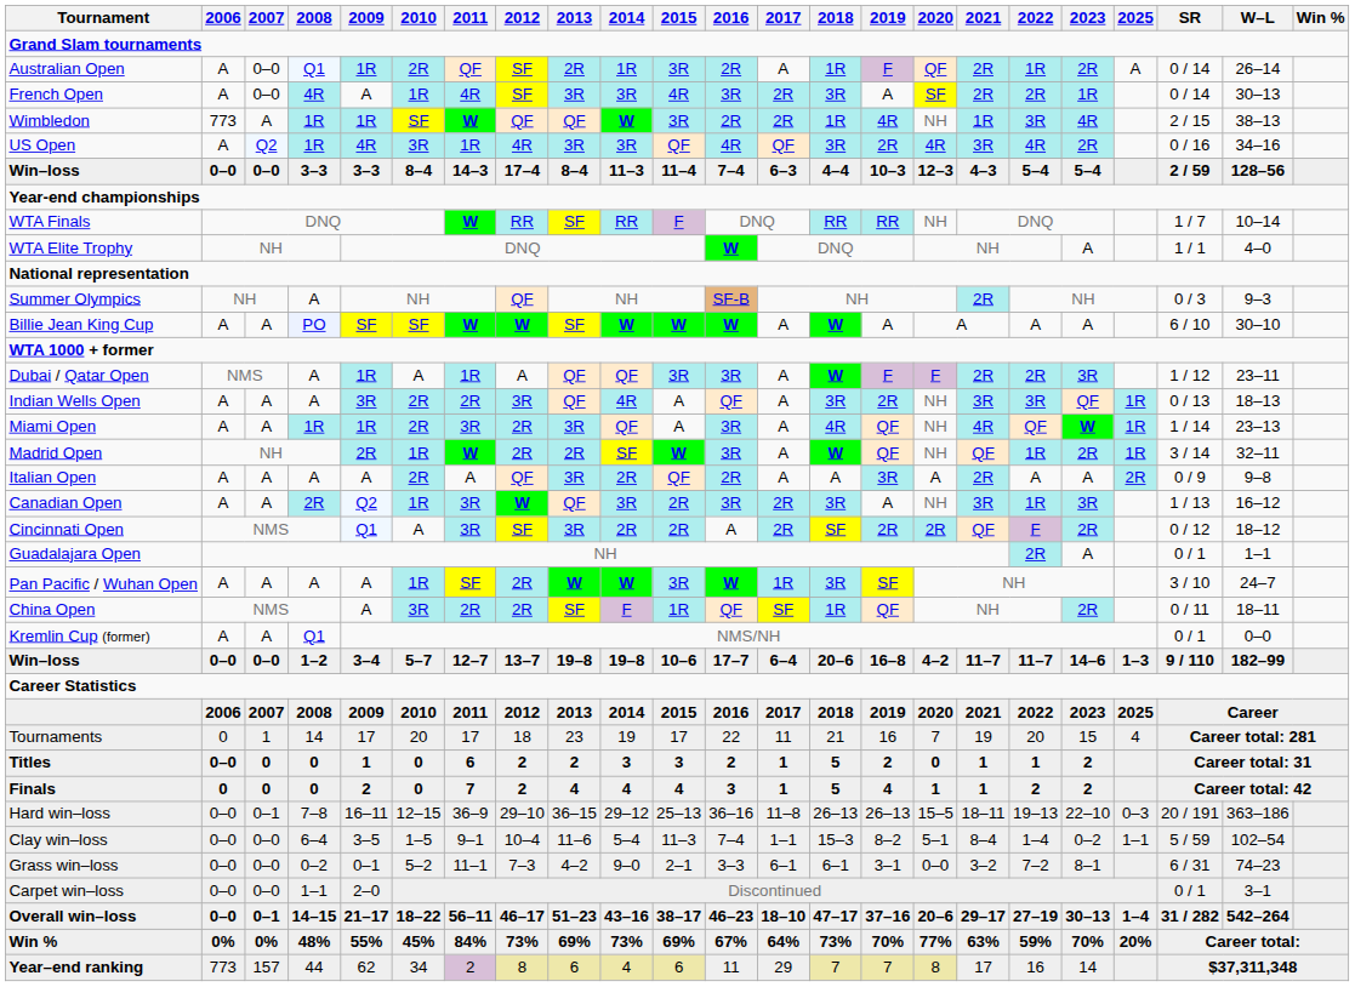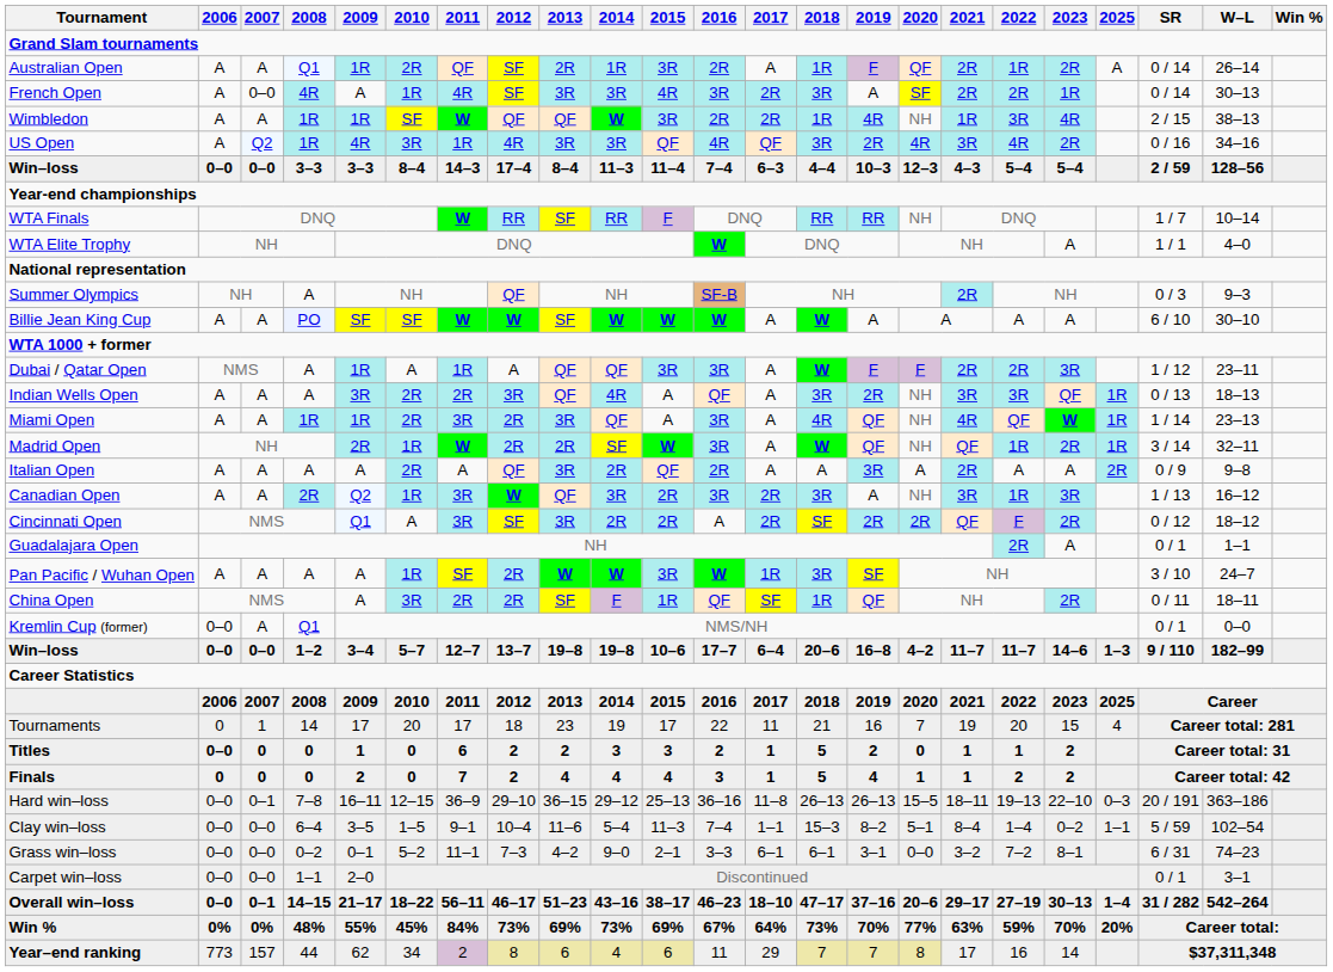 <table class="wikitable nowrap" style=text-align:center;>
 <tr>
 <th>Tournament</th>
 <th><a href='#'>2006</a></th>
 <th><a href='#'>2007</a></th>
 <th><a href='#'>2008</a></th>
 <th><a href='#'>2009</a></th>
 <th><a href='#'>2010</a></th>
 <th><a href='#'>2011</a></th>
 <th><a href='#'>2012</a></th>
 <th><a href='#'>2013</a></th>
 <th><a href='#'>2014</a></th>
 <th><a href='#'>2015</a></th>
 <th><a href='#'>2016</a></th>
 <th><a href='#'>2017</a></th>
 <th><a href='#'>2018</a></th>
 <th><a href='#'>2019</a></th>
 <th><a href='#'>2020</a></th>
 <th><a href='#'>2021</a></th>
 <th><a href='#'>2022</a></th>
 <th><a href='#'>2023</a></th>
 <th><a href='#'>2025</a></th>
 <th>SR</th>
 <th>W–L</th>
 <th>Win %</th>
 </tr>
 <tr>
 <td colspan="23" align=left><a href='#'><strong>Grand Slam tournaments</strong></a></td>
 </tr>
 <tr>
 <td align=left><a href='#'>Australian Open</a></td>
 <td>A</td>
-<td>0–0</td>
+<td>A</td>
 <td bgcolor=f0f8ff><a href='#'>Q1</a></td>
 <td bgcolor=afeeee><a href='#'>1R</a></td>
 <td bgcolor=afeeee><a href='#'>2R</a></td>
 <td bgcolor=ffebcd><a href='#'>QF</a></td>
 <td bgcolor=yellow><a href='#'>SF</a></td>
 <td bgcolor=afeeee><a href='#'>2R</a></td>
 <td bgcolor=afeeee><a href='#'>1R</a></td>
 <td bgcolor=afeeee><a href='#'>3R</a></td>
 <td bgcolor=afeeee><a href='#'>2R</a></td>
 <td>A</td>
 <td bgcolor=afeeee><a href='#'>1R</a></td>
 <td bgcolor=thistle><a href='#'>F</a></td>
 <td bgcolor=ffebcd><a href='#'>QF</a></td>
 <td bgcolor=afeeee><a href='#'>2R</a></td>
 <td bgcolor=afeeee><a href='#'>1R</a></td>
 <td bgcolor=afeeee><a href='#'>2R</a></td>
 <td>A</td>
 <td>0 / 14</td>
 <td>26–14</td>
 <td></td>
 </tr>
 <tr>
 <td align=left><a href='#'>French Open</a></td>
 <td>A</td>
 <td>0–0</td>
 <td bgcolor=afeeee><a href='#'>4R</a></td>
 <td>A</td>
 <td bgcolor=afeeee><a href='#'>1R</a></td>
 <td bgcolor=afeeee><a href='#'>4R</a></td>
 <td bgcolor=yellow><a href='#'>SF</a></td>
 <td bgcolor=afeeee><a href='#'>3R</a></td>
 <td bgcolor=afeeee><a href='#'>3R</a></td>
 <td bgcolor=afeeee><a href='#'>4R</a></td>
 <td bgcolor=afeeee><a href='#'>3R</a></td>
 <td bgcolor=afeeee><a href='#'>2R</a></td>
 <td bgcolor=afeeee><a href='#'>3R</a></td>
 <td>A</td>
 <td bgcolor=yellow><a href='#'>SF</a></td>
 <td bgcolor=afeeee><a href='#'>2R</a></td>
 <td bgcolor=afeeee><a href='#'>2R</a></td>
 <td bgcolor=afeeee><a href='#'>1R</a></td>
 <td></td>
 <td>0 / 14</td>
 <td>30–13</td>
 <td></td>
 </tr>
 <tr>
 <td align=left><a href='#'>Wimbledon</a></td>
-<td>773</td>
+<td>A</td>
 <td>A</td>
 <td bgcolor=afeeee><a href='#'>1R</a></td>
 <td bgcolor=afeeee><a href='#'>1R</a></td>
 <td bgcolor=yellow><a href='#'>SF</a></td>
 <td bgcolor=lime><a href='#'><strong>W</strong></a></td>
 <td bgcolor=ffebcd><a href='#'>QF</a></td>
 <td bgcolor=ffebcd><a href='#'>QF</a></td>
 <td bgcolor=lime><a href='#'><strong>W</strong></a></td>
 <td bgcolor=afeeee><a href='#'>3R</a></td>
 <td bgcolor=afeeee><a href='#'>2R</a></td>
 <td bgcolor=afeeee><a href='#'>2R</a></td>
 <td bgcolor=afeeee><a href='#'>1R</a></td>
 <td bgcolor=afeeee><a href='#'>4R</a></td>
 <td style=color:#767676>NH</td>
 <td bgcolor=afeeee><a href='#'>1R</a></td>
 <td bgcolor=afeeee><a href='#'>3R</a></td>
 <td bgcolor=afeeee><a href='#'>4R</a></td>
 <td></td>
 <td>2 / 15</td>
 <td>38–13</td>
 <td></td>
 </tr>
 <tr>
 <td align=left><a href='#'>US Open</a></td>
 <td>A</td>
 <td bgcolor=f0f8ff><a href='#'>Q2</a></td>
 <td bgcolor=afeeee><a href='#'>1R</a></td>
 <td bgcolor=afeeee><a href='#'>4R</a></td>
 <td bgcolor=afeeee><a href='#'>3R</a></td>
 <td bgcolor=afeeee><a href='#'>1R</a></td>
 <td bgcolor=afeeee><a href='#'>4R</a></td>
 <td bgcolor=afeeee><a href='#'>3R</a></td>
 <td bgcolor=afeeee><a href='#'>3R</a></td>
 <td bgcolor=ffebcd><a href='#'>QF</a></td>
 <td bgcolor=afeeee><a href='#'>4R</a></td>
 <td bgcolor=ffebcd><a href='#'>QF</a></td>
 <td bgcolor=afeeee><a href='#'>3R</a></td>
 <td bgcolor=afeeee><a href='#'>2R</a></td>
 <td bgcolor=afeeee><a href='#'>4R</a></td>
 <td bgcolor=afeeee><a href='#'>3R</a></td>
 <td bgcolor=afeeee><a href='#'>4R</a></td>
 <td bgcolor=afeeee><a href='#'>2R</a></td>
 <td></td>
 <td>0 / 16</td>
 <td>34–16</td>
 <td></td>
 </tr>
 <tr style=font-weight:bold;background:#efefef>
 <td style=text-align:left>Win–loss</td>
 <td>0–0</td>
 <td>0–0</td>
 <td>3–3</td>
 <td>3–3</td>
 <td>8–4</td>
 <td>14–3</td>
 <td>17–4</td>
 <td>8–4</td>
 <td>11–3</td>
 <td>11–4</td>
 <td>7–4</td>
 <td>6–3</td>
 <td>4–4</td>
 <td>10–3</td>
 <td>12–3</td>
 <td>4–3</td>
 <td>5–4</td>
 <td>5–4</td>
 <td></td>
 <td>2 / 59</td>
 <td>128–56</td>
 <td></td>
 </tr>
 <tr>
 <td colspan="23" align="left"><strong>Year-end championships</strong></td>
 </tr>
 <tr>
 <td align=left><a href='#'>WTA Finals</a></td>
 <td colspan=5 style=color:#767676>DNQ</td>
 <td bgcolor=lime><a href='#'><strong>W</strong></a></td>
 <td bgcolor=afeeee><a href='#'>RR</a></td>
 <td bgcolor=yellow><a href='#'>SF</a></td>
 <td bgcolor=afeeee><a href='#'>RR</a></td>
 <td bgcolor=thistle><a href='#'>F</a></td>
 <td colspan=2 style=color:#767676>DNQ</td>
 <td bgcolor=afeeee><a href='#'>RR</a></td>
 <td bgcolor=afeeee><a href='#'>RR</a></td>
 <td style=color:#767676>NH</td>
 <td colspan=3 style=color:#767676>DNQ</td>
 <td></td>
 <td>1 / 7</td>
 <td>10–14</td>
 <td></td>
 </tr>
 <tr>
 <td align=left><a href='#'>WTA Elite Trophy</a></td>
 <td colspan=3 style=color:#767676>NH</td>
 <td colspan=7 style=color:#767676>DNQ</td>
 <td bgcolor=lime><a href='#'><strong>W</strong></a></td>
 <td colspan=3 style=color:#767676>DNQ</td>
 <td colspan="3" style="color:#767676">NH</td>
 <td>A</td>
 <td></td>
 <td>1 / 1</td>
 <td>4–0</td>
 <td></td>
 </tr>
 <tr>
 <td colspan="23" align="left"><strong>National representation</strong></td>
 </tr>
 <tr>
 <td align=left><a href='#'>Summer Olympics</a></td>
 <td colspan=2 style=color:#767676>NH</td>
 <td>A</td>
 <td colspan=3 style=color:#767676>NH</td>
 <td bgcolor=ffebcd><a href='#'>QF</a></td>
 <td colspan=3 style=color:#767676>NH</td>
 <td bgcolor=E5B47D><a href='#'>SF-B</a></td>
 <td colspan=4 style=color:#767676>NH</td>
 <td bgcolor=afeeee><a href='#'>2R</a></td>
 <td colspan="3" style="color:#767676">NH</td>
 <td>0 / 3</td>
 <td>9–3</td>
 <td></td>
 </tr>
 <tr>
 <td align=left><a href='#'>Billie Jean King Cup</a></td>
 <td>A</td>
 <td>A</td>
 <td bgcolor=ecf2ff><a href='#'>PO</a></td>
 <td bgcolor=yellow><a href='#'>SF</a></td>
 <td bgcolor=yellow><a href='#'>SF</a></td>
 <td bgcolor=lime><a href='#'><strong>W</strong></a></td>
 <td bgcolor=lime><a href='#'><strong>W</strong></a></td>
 <td bgcolor=yellow><a href='#'>SF</a></td>
 <td bgcolor=lime><a href='#'><strong>W</strong></a></td>
 <td bgcolor=lime><a href='#'><strong>W</strong></a></td>
 <td bgcolor=lime><a href='#'><strong>W</strong></a></td>
 <td>A</td>
 <td bgcolor=lime><a href='#'><strong>W</strong></a></td>
 <td>A</td>
 <td colspan="2">A</td>
 <td>A</td>
 <td>A</td>
 <td></td>
 <td>6 / 10</td>
 <td>30–10</td>
 <td></td>
 </tr>
 <tr>
 <td colspan="23" align="left"><strong><a href='#'>WTA 1000</a> + former</strong></td>
 </tr>
 <tr>
 <td align=left><a href='#'>Dubai</a> / <a href='#'>Qatar Open</a></td>
 <td colspan=2 style=color:#767676>NMS</td>
 <td>A</td>
 <td bgcolor=afeeee><a href='#'>1R</a></td>
 <td>A</td>
 <td bgcolor=afeeee><a href='#'>1R</a></td>
 <td>A</td>
 <td bgcolor=ffebcd><a href='#'>QF</a></td>
 <td bgcolor=ffebcd><a href='#'>QF</a></td>
 <td bgcolor=afeeee><a href='#'>3R</a></td>
 <td bgcolor=afeeee><a href='#'>3R</a></td>
 <td>A</td>
 <td bgcolor=lime><a href='#'><strong>W</strong></a></td>
 <td bgcolor=thistle><a href='#'>F</a></td>
 <td bgcolor=thistle><a href='#'>F</a></td>
 <td bgcolor=afeeee><a href='#'>2R</a></td>
 <td bgcolor=afeeee><a href='#'>2R</a></td>
 <td bgcolor=afeeee><a href='#'>3R</a></td>
 <td></td>
 <td>1 / 12</td>
 <td>23–11</td>
 <td></td>
 </tr>
 <tr>
 <td align=left><a href='#'>Indian Wells Open</a></td>
 <td>A</td>
 <td>A</td>
 <td>A</td>
 <td bgcolor=afeeee><a href='#'>3R</a></td>
 <td bgcolor=afeeee><a href='#'>2R</a></td>
 <td bgcolor=afeeee><a href='#'>2R</a></td>
 <td bgcolor=afeeee><a href='#'>3R</a></td>
 <td bgcolor=ffebcd><a href='#'>QF</a></td>
 <td bgcolor=afeeee><a href='#'>4R</a></td>
 <td>A</td>
 <td bgcolor=ffebcd><a href='#'>QF</a></td>
 <td>A</td>
 <td bgcolor=afeeee><a href='#'>3R</a></td>
 <td bgcolor=afeeee><a href='#'>2R</a></td>
 <td style=color:#767676>NH</td>
 <td bgcolor=afeeee><a href='#'>3R</a></td>
 <td bgcolor=afeeee><a href='#'>3R</a></td>
 <td bgcolor=ffebcd><a href='#'>QF</a></td>
 <td bgcolor=afeeee><a href='#'>1R</a></td>
 <td>0 / 13</td>
 <td>18–13</td>
 <td></td>
 </tr>
 <tr>
 <td align=left><a href='#'>Miami Open</a></td>
 <td>A</td>
 <td>A</td>
 <td bgcolor=afeeee><a href='#'>1R</a></td>
 <td bgcolor=afeeee><a href='#'>1R</a></td>
 <td bgcolor=afeeee><a href='#'>2R</a></td>
 <td bgcolor=afeeee><a href='#'>3R</a></td>
 <td bgcolor=afeeee><a href='#'>2R</a></td>
 <td bgcolor=afeeee><a href='#'>3R</a></td>
 <td bgcolor=ffebcd><a href='#'>QF</a></td>
 <td>A</td>
 <td bgcolor=afeeee><a href='#'>3R</a></td>
 <td>A</td>
 <td bgcolor=afeeee><a href='#'>4R</a></td>
 <td bgcolor=ffebcd><a href='#'>QF</a></td>
 <td style=color:#767676>NH</td>
 <td bgcolor=afeeee><a href='#'>4R</a></td>
 <td bgcolor=ffebcd><a href='#'>QF</a></td>
 <td bgcolor=lime><a href='#'><strong>W</strong></a></td>
 <td bgcolor=afeeee><a href='#'>1R</a></td>
 <td>1 / 14</td>
 <td>23–13</td>
 <td></td>
 </tr>
 <tr>
 <td align=left><a href='#'>Madrid Open</a></td>
 <td colspan=3 style=color:#767676>NH</td>
 <td bgcolor=afeeee><a href='#'>2R</a></td>
 <td bgcolor=afeeee><a href='#'>1R</a></td>
 <td bgcolor=lime><a href='#'><strong>W</strong></a></td>
 <td bgcolor=afeeee><a href='#'>2R</a></td>
 <td bgcolor=afeeee><a href='#'>2R</a></td>
 <td bgcolor=yellow><a href='#'>SF</a></td>
 <td bgcolor=lime><a href='#'><strong>W</strong></a></td>
 <td bgcolor=afeeee><a href='#'>3R</a></td>
 <td>A</td>
 <td bgcolor=lime><a href='#'><strong>W</strong></a></td>
 <td bgcolor=ffebcd><a href='#'>QF</a></td>
 <td style=color:#767676>NH</td>
 <td bgcolor=ffebcd><a href='#'>QF</a></td>
 <td bgcolor="afeeee"><a href='#'>1R</a></td>
 <td bgcolor="afeeee"><a href='#'>2R</a></td>
 <td bgcolor="afeeee"><a href='#'>1R</a></td>
 <td>3 / 14</td>
 <td>32–11</td>
 <td></td>
 </tr>
 <tr>
 <td align=left><a href='#'>Italian Open</a></td>
 <td>A</td>
 <td>A</td>
 <td>A</td>
 <td>A</td>
 <td bgcolor=afeeee><a href='#'>2R</a></td>
 <td>A</td>
 <td bgcolor=ffebcd><a href='#'>QF</a></td>
 <td bgcolor=afeeee><a href='#'>3R</a></td>
 <td bgcolor=afeeee><a href='#'>2R</a></td>
 <td bgcolor=ffebcd><a href='#'>QF</a></td>
 <td bgcolor=afeeee><a href='#'>2R</a></td>
 <td>A</td>
 <td>A</td>
 <td bgcolor=afeeee><a href='#'>3R</a></td>
 <td>A</td>
 <td bgcolor=afeeee><a href='#'>2R</a></td>
 <td>A</td>
 <td>A</td>
 <td bgcolor=afeeee><a href='#'>2R</a></td>
 <td>0 / 9</td>
 <td>9–8</td>
 <td></td>
 </tr>
 <tr>
 <td align=left><a href='#'>Canadian Open</a></td>
 <td>A</td>
 <td>A</td>
 <td bgcolor=afeeee><a href='#'>2R</a></td>
 <td bgcolor=f0f8ff><a href='#'>Q2</a></td>
 <td bgcolor=afeeee><a href='#'>1R</a></td>
 <td bgcolor=afeeee><a href='#'>3R</a></td>
 <td bgcolor=lime><a href='#'><strong>W</strong></a></td>
 <td bgcolor=ffebcd><a href='#'>QF</a></td>
 <td bgcolor=afeeee><a href='#'>3R</a></td>
 <td bgcolor=afeeee><a href='#'>2R</a></td>
 <td bgcolor=afeeee><a href='#'>3R</a></td>
 <td bgcolor=afeeee><a href='#'>2R</a></td>
 <td bgcolor=afeeee><a href='#'>3R</a></td>
 <td>A</td>
 <td style=color:#767676>NH</td>
 <td bgcolor=afeeee><a href='#'>3R</a></td>
 <td bgcolor=afeeee><a href='#'>1R</a></td>
 <td bgcolor=afeeee><a href='#'>3R</a></td>
 <td></td>
 <td>1 / 13</td>
 <td>16–12</td>
 <td></td>
 </tr>
 <tr>
 <td align=left><a href='#'>Cincinnati Open</a></td>
 <td colspan=3 style=color:#767676>NMS</td>
 <td bgcolor=f0f8ff><a href='#'>Q1</a></td>
 <td>A</td>
 <td bgcolor=afeeee><a href='#'>3R</a></td>
 <td bgcolor=yellow><a href='#'>SF</a></td>
 <td bgcolor=afeeee><a href='#'>3R</a></td>
 <td bgcolor=afeeee><a href='#'>2R</a></td>
 <td bgcolor=afeeee><a href='#'>2R</a></td>
 <td>A</td>
 <td bgcolor=afeeee><a href='#'>2R</a></td>
 <td bgcolor=yellow><a href='#'>SF</a></td>
 <td bgcolor=afeeee><a href='#'>2R</a></td>
 <td bgcolor=afeeee><a href='#'>2R</a></td>
 <td bgcolor=ffebcd><a href='#'>QF</a></td>
 <td bgcolor=thistle><a href='#'>F</a></td>
 <td bgcolor=afeeee><a href='#'>2R</a></td>
 <td></td>
 <td>0 / 12</td>
 <td>18–12</td>
 <td></td>
 </tr>
 <tr>
 <td align="left"><a href='#'>Guadalajara Open</a></td>
 <td colspan="16" style="color:#767676">NH</td>
 <td bgcolor="afeeee"><a href='#'>2R</a></td>
 <td>A</td>
 <td></td>
 <td>0 / 1</td>
 <td>1–1</td>
 <td></td>
 </tr>
 <tr>
 <td align=left><a href='#'>Pan Pacific</a> / <a href='#'>Wuhan Open</a><sup></sup></td>
 <td>A</td>
 <td>A</td>
 <td>A</td>
 <td>A</td>
 <td bgcolor=afeeee><a href='#'>1R</a></td>
 <td bgcolor=yellow><a href='#'>SF</a></td>
 <td bgcolor=afeeee><a href='#'>2R</a></td>
 <td bgcolor=lime><a href='#'><strong>W</strong></a></td>
 <td bgcolor=lime><a href='#'><strong>W</strong></a></td>
 <td bgcolor=afeeee><a href='#'>3R</a></td>
 <td bgcolor=lime><a href='#'><strong>W</strong></a></td>
 <td bgcolor=afeeee><a href='#'>1R</a></td>
 <td bgcolor=afeeee><a href='#'>3R</a></td>
 <td bgcolor=yellow><a href='#'>SF</a></td>
 <td colspan="4" style="color:#767676">NH</td>
 <td></td>
 <td>3 / 10</td>
 <td>24–7</td>
 <td></td>
 </tr>
 <tr>
 <td align=left><a href='#'>China Open</a></td>
 <td colspan=3 style=color:#767676>NMS</td>
 <td>A</td>
 <td bgcolor=afeeee><a href='#'>3R</a></td>
 <td bgcolor=afeeee><a href='#'>2R</a></td>
 <td bgcolor=afeeee><a href='#'>2R</a></td>
 <td bgcolor=yellow><a href='#'>SF</a></td>
 <td bgcolor=thistle><a href='#'>F</a></td>
 <td bgcolor=afeeee><a href='#'>1R</a></td>
 <td bgcolor=ffebcd><a href='#'>QF</a></td>
 <td bgcolor=yellow><a href='#'>SF</a></td>
 <td bgcolor=afeeee><a href='#'>1R</a></td>
 <td bgcolor=ffebcd><a href='#'>QF</a></td>
 <td colspan="3" style="color:#767676">NH</td>
 <td bgcolor=afeeee><a href='#'>2R</a></td>
 <td></td>
 <td>0 / 11</td>
 <td>18–11</td>
 <td></td>
 </tr>
 <tr>
 <td align=left><a href='#'>Kremlin Cup</a> <small>(former)</small></td>
-<td>A</td>
+<td>0–0</td>
 <td>A</td>
 <td><a href='#'>Q1</a></td>
 <td colspan="16" style="color:#767676">NMS/NH</td>
 <td>0 / 1</td>
 <td>0–0</td>
 <td></td>
 </tr>
 <tr style=font-weight:bold;background:#efefef>
 <td style=text-align:left>Win–loss</td>
 <td>0–0</td>
 <td>0–0</td>
 <td>1–2</td>
 <td>3–4</td>
 <td>5–7</td>
 <td>12–7</td>
 <td>13–7</td>
 <td>19–8</td>
 <td>19–8</td>
 <td>10–6</td>
 <td>17–7</td>
 <td>6–4</td>
 <td>20–6</td>
 <td>16–8</td>
 <td>4–2</td>
 <td>11–7</td>
 <td>11–7</td>
 <td>14–6</td>
 <td>1–3</td>
 <td>9 / 110</td>
 <td>182–99</td>
 <td></td>
 </tr>
 <tr>
 <td colspan="23" align="left"><strong>Career Statistics</strong></td>
 </tr>
 <tr style=font-weight:bold;background:#efefef>
 <td></td>
 <td>2006</td>
 <td>2007</td>
 <td>2008</td>
 <td>2009</td>
 <td>2010</td>
 <td>2011</td>
 <td>2012</td>
 <td>2013</td>
 <td>2014</td>
 <td>2015</td>
 <td>2016</td>
 <td>2017</td>
 <td>2018</td>
 <td>2019</td>
 <td>2020</td>
 <td>2021</td>
 <td>2022</td>
 <td>2023</td>
 <td>2025</td>
 <td colspan=3>Career</td>
 </tr>
 <tr bgcolor=efefef>
 <td align=left>Tournaments</td>
 <td>0</td>
 <td>1</td>
 <td>14</td>
 <td>17</td>
 <td>20</td>
 <td>17</td>
 <td>18</td>
 <td>23</td>
 <td>19</td>
 <td>17</td>
 <td>22</td>
 <td>11</td>
 <td>21</td>
 <td>16</td>
 <td>7</td>
 <td>19</td>
 <td>20</td>
 <td>15</td>
 <td>4</td>
 <td colspan="3"><strong>Career total: 281</strong></td>
 </tr>
 <tr style=font-weight:bold;background:#efefef>
 <td style=text-align:left>Titles</td>
 <td>0–0</td>
 <td>0</td>
 <td>0</td>
 <td>1</td>
 <td>0</td>
 <td>6</td>
 <td>2</td>
 <td>2</td>
 <td>3</td>
 <td>3</td>
 <td>2</td>
 <td>1</td>
 <td>5</td>
 <td>2</td>
 <td>0</td>
 <td>1</td>
 <td>1</td>
 <td>2</td>
 <td></td>
 <td colspan=3>Career total: 31</td>
 </tr>
 <tr style=font-weight:bold;background:#efefef>
 <td style=text-align:left>Finals</td>
 <td>0</td>
 <td>0</td>
 <td>0</td>
 <td>2</td>
 <td>0</td>
 <td>7</td>
 <td>2</td>
 <td>4</td>
 <td>4</td>
 <td>4</td>
 <td>3</td>
 <td>1</td>
 <td>5</td>
 <td>4</td>
 <td>1</td>
 <td>1</td>
 <td>2</td>
 <td>2</td>
 <td></td>
 <td colspan=3>Career total: 42</td>
 </tr>
 <tr bgcolor=efefef>
 <td align=left>Hard win–loss</td>
 <td>0–0</td>
 <td>0–1</td>
 <td>7–8</td>
 <td>16–11</td>
 <td>12–15</td>
 <td>36–9</td>
 <td>29–10</td>
 <td>36–15</td>
 <td>29–12</td>
 <td>25–13</td>
 <td>36–16</td>
 <td>11–8</td>
 <td>26–13</td>
 <td>26–13</td>
 <td>15–5</td>
 <td>18–11</td>
 <td>19–13</td>
 <td>22–10</td>
 <td>0–3</td>
 <td>20 / 191</td>
 <td>363–186</td>
 <td></td>
 </tr>
 <tr bgcolor=efefef>
 <td align=left>Clay win–loss</td>
 <td>0–0</td>
 <td>0–0</td>
 <td>6–4</td>
 <td>3–5</td>
 <td>1–5</td>
 <td>9–1</td>
 <td>10–4</td>
 <td>11–6</td>
 <td>5–4</td>
 <td>11–3</td>
 <td>7–4</td>
 <td>1–1</td>
 <td>15–3</td>
 <td>8–2</td>
 <td>5–1</td>
 <td>8–4</td>
 <td>1–4</td>
 <td>0–2</td>
 <td>1–1</td>
 <td>5 / 59</td>
 <td>102–54</td>
 <td></td>
 </tr>
 <tr bgcolor=efefef>
 <td align=left>Grass win–loss</td>
 <td>0–0</td>
 <td>0–0</td>
 <td>0–2</td>
 <td>0–1</td>
 <td>5–2</td>
 <td>11–1</td>
 <td>7–3</td>
 <td>4–2</td>
 <td>9–0</td>
 <td>2–1</td>
 <td>3–3</td>
 <td>6–1</td>
 <td>6–1</td>
 <td>3–1</td>
 <td>0–0</td>
 <td>3–2</td>
 <td>7–2</td>
 <td>8–1</td>
 <td></td>
 <td>6 / 31</td>
 <td>74–23</td>
 <td></td>
 </tr>
 <tr bgcolor=efefef>
 <td align=left>Carpet win–loss</td>
 <td>0–0</td>
 <td>0–0</td>
 <td>1–1</td>
 <td>2–0</td>
 <td colspan="15" style="color:#767676">Discontinued</td>
 <td>0 / 1</td>
 <td>3–1</td>
 <td></td>
 </tr>
 <tr style=font-weight:bold;background:#efefef>
 <td style=text-align:left>Overall win–loss</td>
 <td>0–0</td>
 <td>0–1</td>
 <td>14–15</td>
 <td>21–17</td>
 <td>18–22</td>
 <td>56–11</td>
 <td>46–17</td>
 <td>51–23</td>
 <td>43–16</td>
 <td>38–17</td>
 <td>46–23</td>
 <td>18–10</td>
 <td>47–17</td>
 <td>37–16</td>
 <td>20–6</td>
 <td>29–17</td>
 <td>27–19</td>
 <td>30–13</td>
 <td>1–4</td>
 <td>31 / 282</td>
 <td>542–264</td>
 <td></td>
 </tr>
 <tr style=font-weight:bold;background:#efefef>
 <td style=text-align:left>Win %</td>
 <td>0%</td>
 <td>0%</td>
 <td>48%</td>
 <td>55%</td>
 <td>45%</td>
 <td>84%</td>
 <td>73%</td>
 <td>69%</td>
 <td>73%</td>
 <td>69%</td>
 <td>67%</td>
 <td>64%</td>
 <td>73%</td>
 <td>70%</td>
 <td>77%</td>
 <td>63%</td>
 <td>59%</td>
 <td>70%</td>
 <td>20%</td>
 <td colspan="3">Career total: </td>
 </tr>
 <tr bgcolor=efefef>
 <td align=left><strong>Year–end ranking</strong></td>
 <td>773</td>
 <td>157</td>
 <td>44</td>
 <td>62</td>
 <td>34</td>
 <td bgcolor=thistle>2</td>
 <td bgcolor=eee8aa>8</td>
 <td bgcolor=eee8aa>6</td>
 <td bgcolor=eee8aa>4</td>
 <td bgcolor=eee8aa>6</td>
 <td>11</td>
 <td>29</td>
 <td bgcolor=eee8aa>7</td>
 <td bgcolor=eee8aa>7</td>
 <td bgcolor=eee8aa>8</td>
 <td>17</td>
 <td>16</td>
 <td>14</td>
 <td></td>
 <td colspan=3><strong>$37,311,348</strong></td>
 </tr>
 </table>
